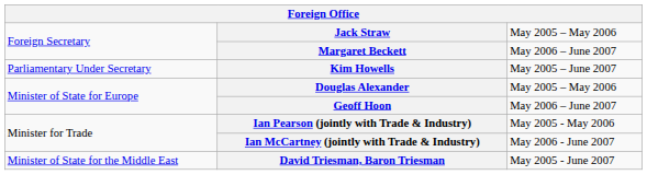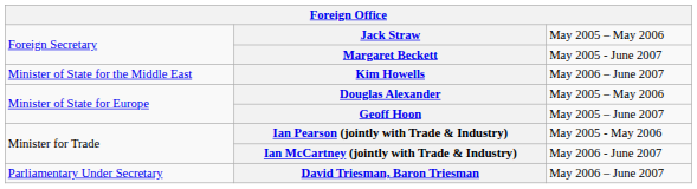 <table class="wikitable plainrowheaders" width=100% style="max-width:55em;">
 <tr>
 <th colspan=4><a href='#'>Foreign Office</a></th>
 </tr>
 <tr>
 <td rowspan="2"><a href='#'>Foreign Secretary</a></td>
 <th scope="row" style="font-weight:bold;"><a href='#'>Jack Straw</a></th>
 <td>May 2005 – May 2006</td>
 </tr>
 <tr>
 <th scope="row" style="font-weight:bold;"><a href='#'>Margaret Beckett</a></th>
-<td>May 2006 – June 2007</td>
+<td>May 2005 - June 2007</td>
 </tr>
 <tr>
-<td><a href='#'>Parliamentary Under Secretary</a></td>
+<td><a href='#'>Minister of State for the Middle East</a></td>
 <th scope="row"><a href='#'>Kim Howells</a></th>
-<td>May 2005 – June 2007</td>
+<td>May 2006 – June 2007</td>
 </tr>
 <tr>
 <td rowspan="2"><a href='#'>Minister of State for Europe</a></td>
 <th scope="row"><a href='#'>Douglas Alexander</a></th>
 <td>May 2005 – May 2006</td>
 </tr>
 <tr>
 <th scope="row"><a href='#'>Geoff Hoon</a></th>
-<td>May 2006 – June 2007</td>
+<td>May 2005 – June 2007</td>
 </tr>
 <tr>
 <td rowspan="2">Minister for Trade</td>
 <th scope="row"><a href='#'>Ian Pearson</a> (jointly with Trade & Industry)</th>
 <td>May 2005 - May 2006</td>
 </tr>
 <tr>
 <th scope="row"><a href='#'>Ian McCartney</a> (jointly with Trade & Industry)</th>
 <td>May 2006 - June 2007</td>
 </tr>
 <tr>
-<td><a href='#'>Minister of State for the Middle East</a></td>
+<td><a href='#'>Parliamentary Under Secretary</a></td>
 <th scope="row"><a href='#'>David Triesman, Baron Triesman</a></th>
-<td>May 2005 - June 2007</td>
+<td>May 2006 – June 2007</td>
 </tr>
 </table>
